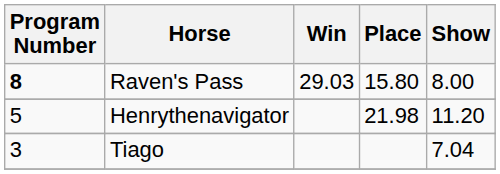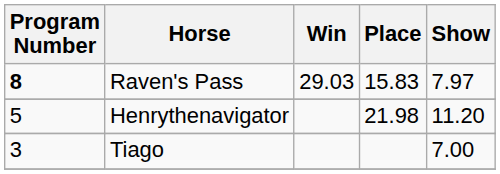 <table class="wikitable">
 <tr>
 <th>Program<br>Number</th>
 <th>Horse</th>
 <th>Win</th>
 <th>Place</th>
 <th>Show</th>
 </tr>
 <tr>
 <td><strong>8</strong></td>
 <td>Raven's Pass</td>
 <td>29.03</td>
-<td>15.80</td>
-<td>8.00</td>
+<td>15.83</td>
+<td>7.97</td>
 </tr>
 <tr>
 </tr>
 <tr>
 <td>5</td>
 <td>Henrythenavigator</td>
 <td></td>
 <td>21.98</td>
 <td>11.20</td>
 </tr>
 <tr>
 </tr>
 <tr>
 <td>3</td>
 <td>Tiago</td>
 <td></td>
 <td></td>
-<td>7.04</td>
+<td>7.00</td>
 </tr>
 <tr>
 </tr>
 </table>
